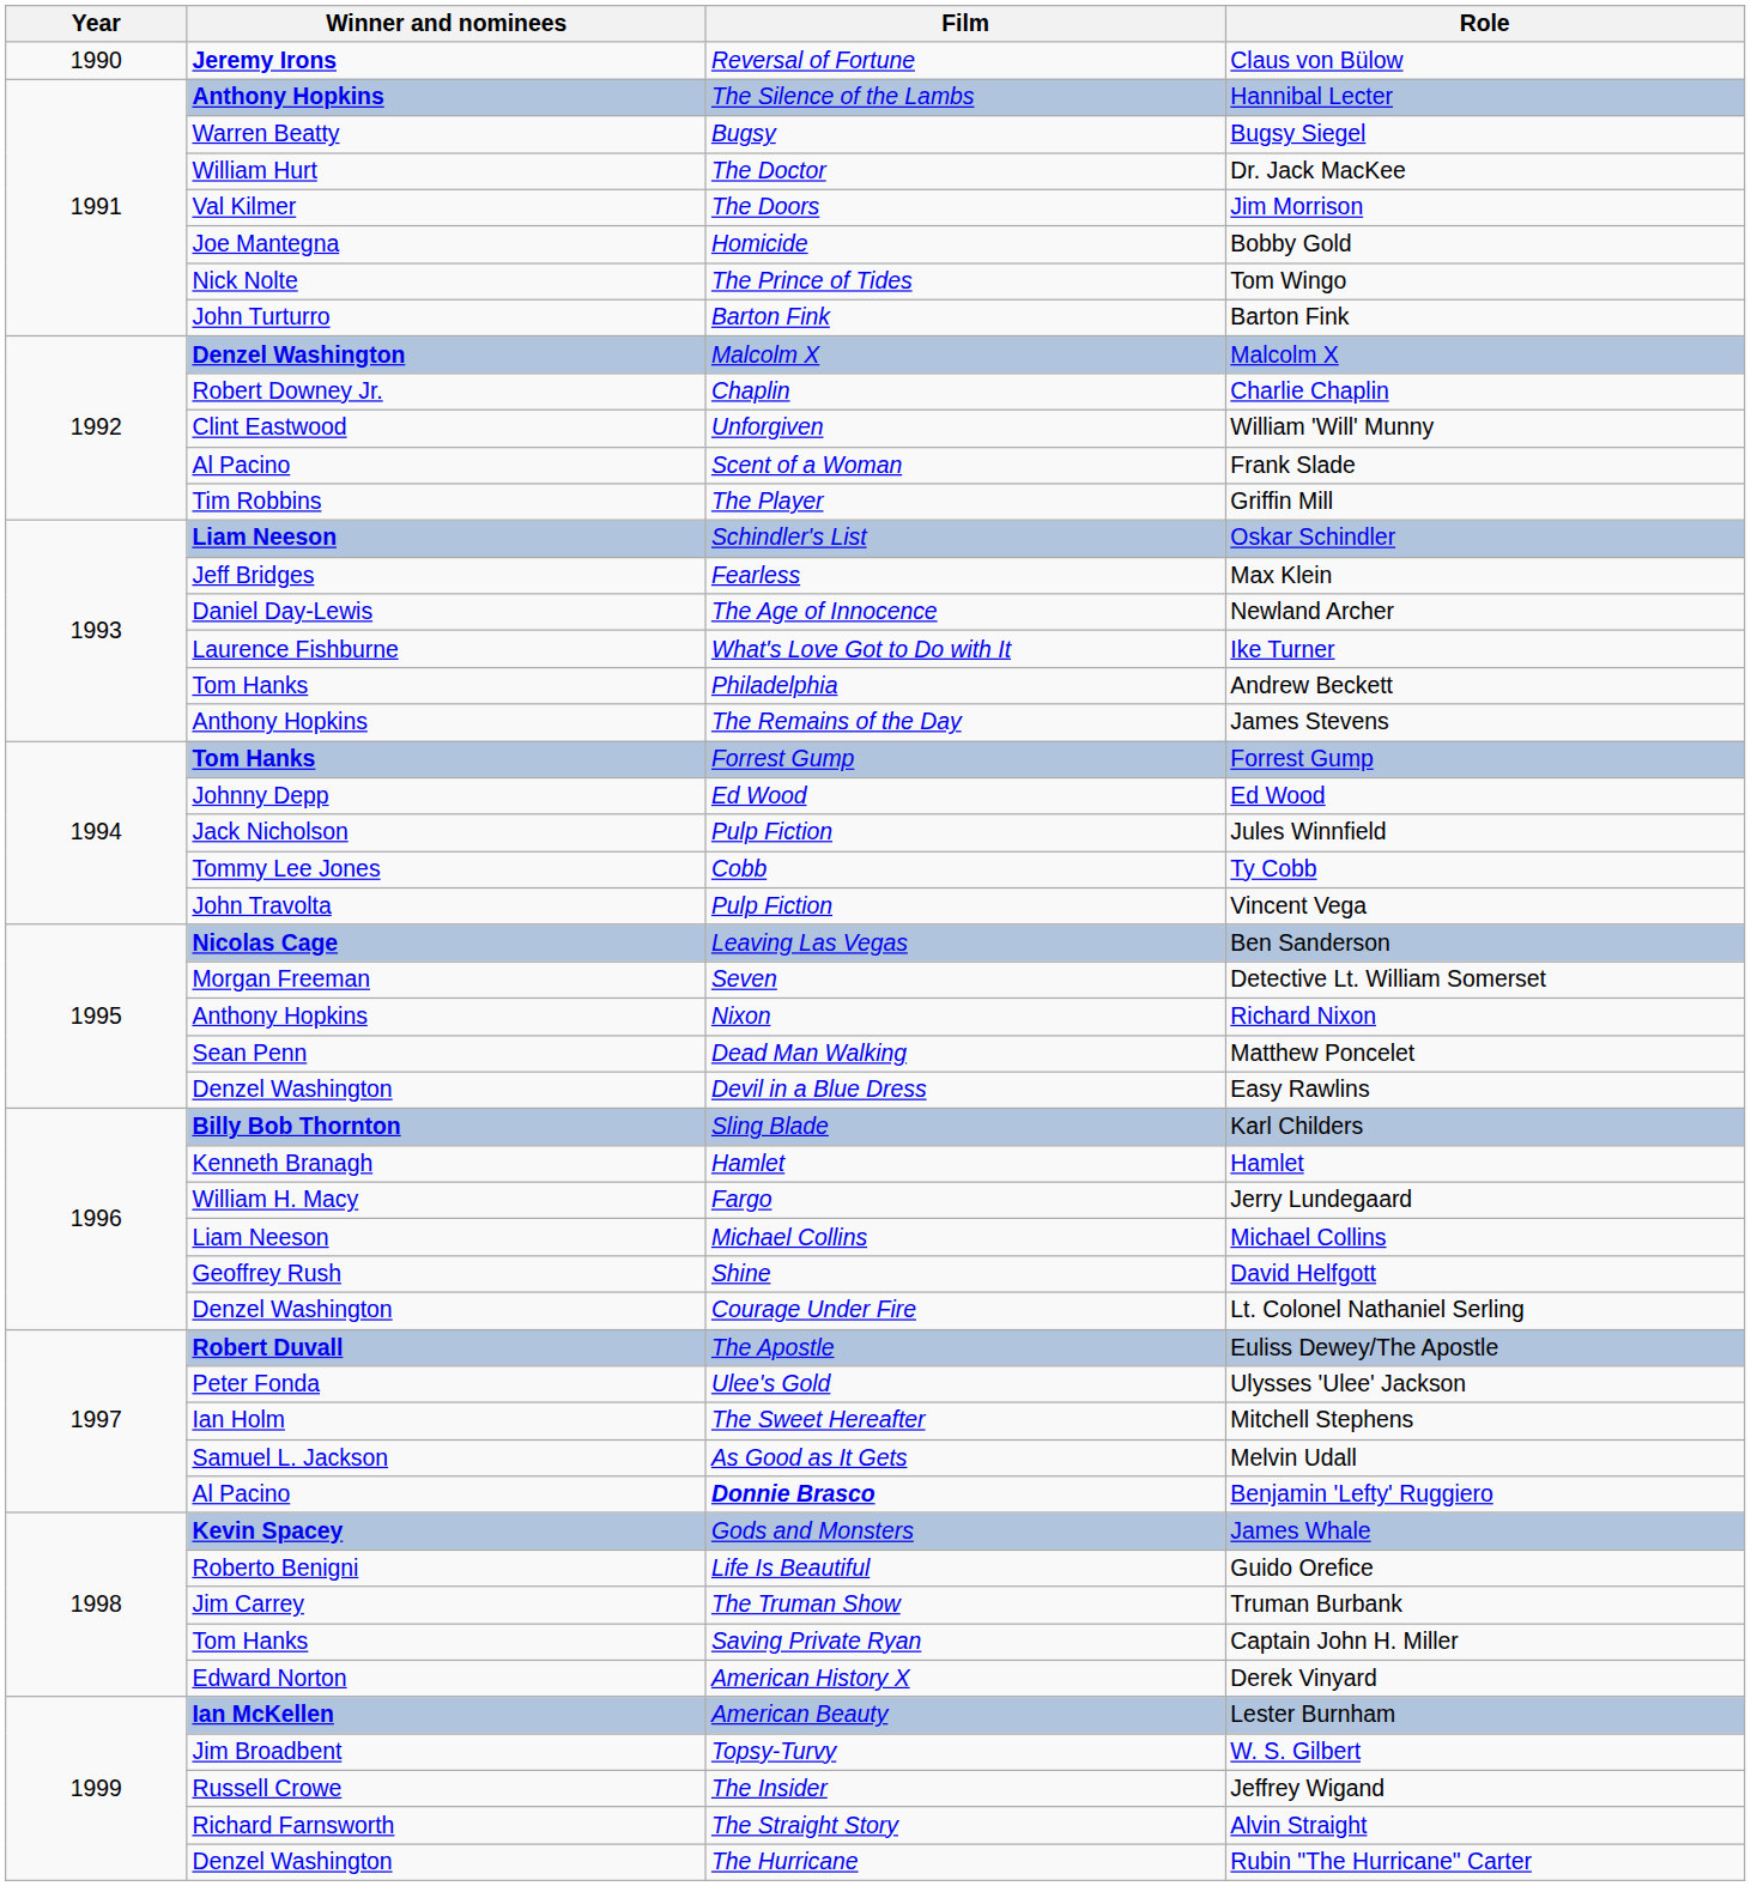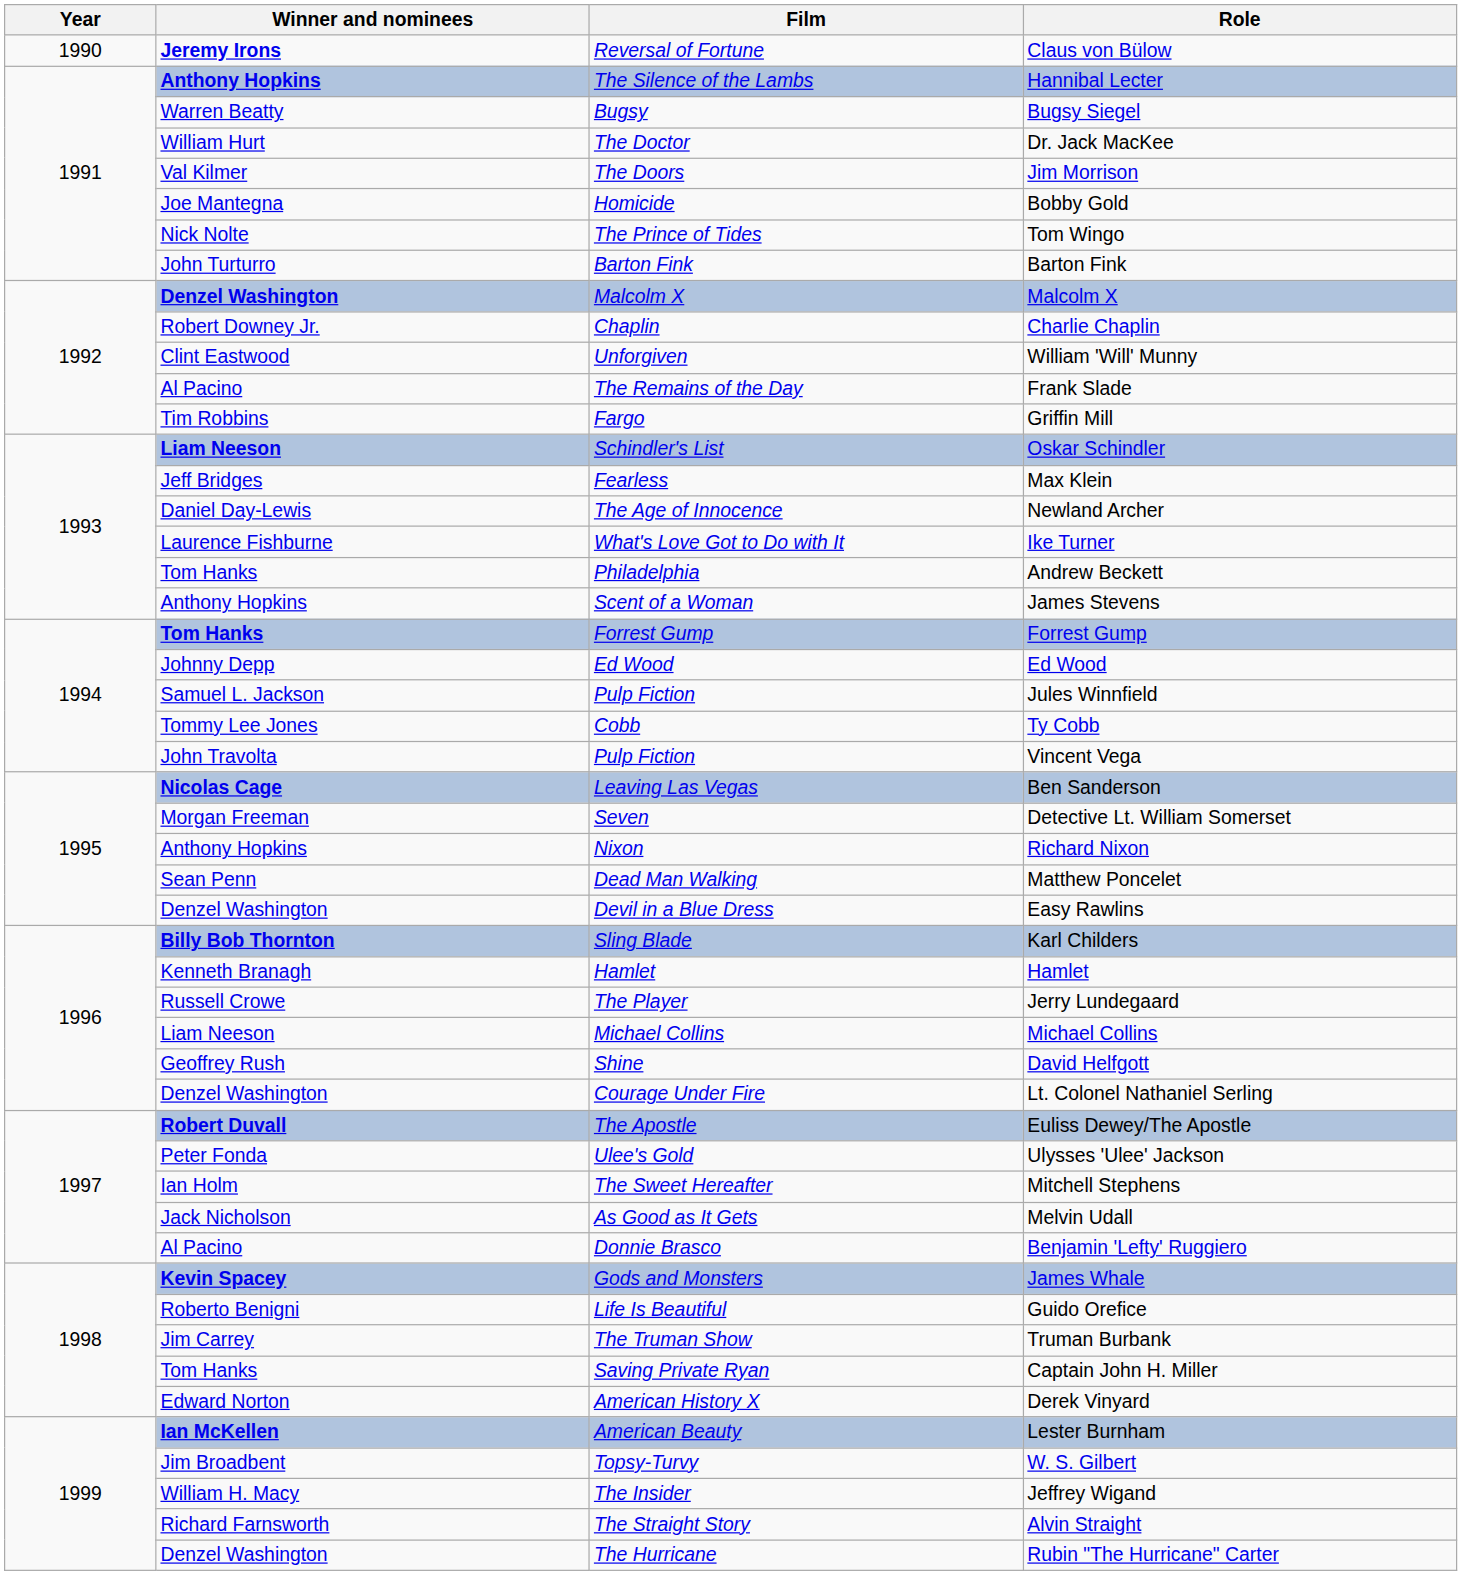 <table class="wikitable" width="95%" cellpadding="5">
 <tr>
 <th width="100"><strong>Year</strong></th>
 <th width="300"><strong>Winner and nominees</strong></th>
 <th width="300"><strong>Film</strong></th>
 <th width="300"><strong>Role</strong></th>
 </tr>
 <tr>
 <td style="text-align:center;">1990</td>
 <td><strong><a href='#'>Jeremy Irons</a></strong></td>
 <td><em><a href='#'>Reversal of Fortune</a></em></td>
 <td><a href='#'>Claus von Bülow</a></td>
 </tr>
 <tr>
 <td rowspan="7" style="text-align:center;">1991</td>
 <td style="background:#B0C4DE;"><strong><a href='#'>Anthony Hopkins</a></strong></td>
 <td style="background:#B0C4DE;"><em><a href='#'>The Silence of the Lambs</a></em></td>
 <td style="background:#B0C4DE;"><a href='#'>Hannibal Lecter</a></td>
 </tr>
 <tr>
 <td><a href='#'>Warren Beatty</a></td>
 <td><em><a href='#'>Bugsy</a></em></td>
 <td><a href='#'>Bugsy Siegel</a></td>
 </tr>
 <tr>
 <td><a href='#'>William Hurt</a></td>
 <td><em><a href='#'>The Doctor</a></em></td>
 <td>Dr. Jack MacKee</td>
 </tr>
 <tr>
 <td><a href='#'>Val Kilmer</a></td>
 <td><em><a href='#'>The Doors</a></em></td>
 <td><a href='#'>Jim Morrison</a></td>
 </tr>
 <tr>
 <td><a href='#'>Joe Mantegna</a></td>
 <td><em><a href='#'>Homicide</a></em></td>
 <td>Bobby Gold</td>
 </tr>
 <tr>
 <td><a href='#'>Nick Nolte</a></td>
 <td><em><a href='#'>The Prince of Tides</a></em></td>
 <td>Tom Wingo</td>
 </tr>
 <tr>
 <td><a href='#'>John Turturro</a></td>
 <td><em><a href='#'>Barton Fink</a></em></td>
 <td>Barton Fink</td>
 </tr>
 <tr>
 <td rowspan="5" style="text-align:center;">1992</td>
 <td style="background:#B0C4DE;"><strong><a href='#'>Denzel Washington</a></strong></td>
 <td style="background:#B0C4DE;"><em><a href='#'>Malcolm X</a></em></td>
 <td style="background:#B0C4DE;"><a href='#'>Malcolm X</a></td>
 </tr>
 <tr>
 <td><a href='#'>Robert Downey Jr.</a></td>
 <td><em><a href='#'>Chaplin</a></em></td>
 <td><a href='#'>Charlie Chaplin</a></td>
 </tr>
 <tr>
 <td><a href='#'>Clint Eastwood</a></td>
 <td><em><a href='#'>Unforgiven</a></em></td>
 <td>William 'Will' Munny</td>
 </tr>
 <tr>
 <td><a href='#'>Al Pacino</a></td>
-<td><em><a href='#'>Scent of a Woman</a></em></td>
+<td><em><a href='#'>The Remains of the Day</a></em></td>
 <td>Frank Slade</td>
 </tr>
 <tr>
 <td><a href='#'>Tim Robbins</a></td>
-<td><em><a href='#'>The Player</a></em></td>
+<td><em><a href='#'>Fargo</a></em></td>
 <td>Griffin Mill</td>
 </tr>
 <tr>
 <td rowspan="6" style="text-align:center;">1993</td>
 <td style="background:#B0C4DE;"><strong><a href='#'>Liam Neeson</a></strong></td>
 <td style="background:#B0C4DE;"><em><a href='#'>Schindler's List</a></em></td>
 <td style="background:#B0C4DE;"><a href='#'>Oskar Schindler</a></td>
 </tr>
 <tr>
 <td><a href='#'>Jeff Bridges</a></td>
 <td><em><a href='#'>Fearless</a></em></td>
 <td>Max Klein</td>
 </tr>
 <tr>
 <td><a href='#'>Daniel Day-Lewis</a></td>
 <td><em><a href='#'>The Age of Innocence</a></em></td>
 <td>Newland Archer</td>
 </tr>
 <tr>
 <td><a href='#'>Laurence Fishburne</a></td>
 <td><em><a href='#'>What's Love Got to Do with It</a></em></td>
 <td><a href='#'>Ike Turner</a></td>
 </tr>
 <tr>
 <td><a href='#'>Tom Hanks</a></td>
 <td><em><a href='#'>Philadelphia</a></em></td>
 <td>Andrew Beckett</td>
 </tr>
 <tr>
 <td><a href='#'>Anthony Hopkins</a></td>
-<td><em><a href='#'>The Remains of the Day</a></em></td>
+<td><em><a href='#'>Scent of a Woman</a></em></td>
 <td>James Stevens</td>
 </tr>
 <tr>
 <td rowspan="5" style="text-align:center;">1994</td>
 <td style="background:#B0C4DE;"><strong><a href='#'>Tom Hanks</a></strong></td>
 <td style="background:#B0C4DE;"><em><a href='#'>Forrest Gump</a></em></td>
 <td style="background:#B0C4DE;"><a href='#'>Forrest Gump</a></td>
 </tr>
 <tr>
 <td><a href='#'>Johnny Depp</a></td>
 <td><em><a href='#'>Ed Wood</a></em></td>
 <td><a href='#'>Ed Wood</a></td>
 </tr>
 <tr>
-<td><a href='#'>Jack Nicholson</a></td>
+<td><a href='#'>Samuel L. Jackson</a></td>
 <td><em><a href='#'>Pulp Fiction</a></em></td>
 <td>Jules Winnfield</td>
 </tr>
 <tr>
 <td><a href='#'>Tommy Lee Jones</a></td>
 <td><em><a href='#'>Cobb</a></em></td>
 <td><a href='#'>Ty Cobb</a></td>
 </tr>
 <tr>
 <td><a href='#'>John Travolta</a></td>
 <td><em><a href='#'>Pulp Fiction</a></em></td>
 <td>Vincent Vega</td>
 </tr>
 <tr>
 <td rowspan="5" style="text-align:center;">1995</td>
 <td style="background:#B0C4DE;"><strong><a href='#'>Nicolas Cage</a></strong></td>
 <td style="background:#B0C4DE;"><em><a href='#'>Leaving Las Vegas</a></em></td>
 <td style="background:#B0C4DE;">Ben Sanderson</td>
 </tr>
 <tr>
 <td><a href='#'>Morgan Freeman</a></td>
 <td><em><a href='#'>Seven</a></em></td>
 <td>Detective Lt. William Somerset</td>
 </tr>
 <tr>
 <td><a href='#'>Anthony Hopkins</a></td>
 <td><em><a href='#'>Nixon</a></em></td>
 <td><a href='#'>Richard Nixon</a></td>
 </tr>
 <tr>
 <td><a href='#'>Sean Penn</a></td>
 <td><em><a href='#'>Dead Man Walking</a></em></td>
 <td>Matthew Poncelet</td>
 </tr>
 <tr>
 <td><a href='#'>Denzel Washington</a></td>
 <td><em><a href='#'>Devil in a Blue Dress</a></em></td>
 <td>Easy Rawlins</td>
 </tr>
 <tr>
 <td rowspan="6" style="text-align:center;">1996</td>
 <td style="background:#B0C4DE;"><strong><a href='#'>Billy Bob Thornton</a></strong></td>
 <td style="background:#B0C4DE;"><em><a href='#'>Sling Blade</a></em></td>
 <td style="background:#B0C4DE;">Karl Childers</td>
 </tr>
 <tr>
 <td><a href='#'>Kenneth Branagh</a></td>
 <td><em><a href='#'>Hamlet</a></em></td>
 <td><a href='#'>Hamlet</a></td>
 </tr>
 <tr>
-<td><a href='#'>William H. Macy</a></td>
-<td><em><a href='#'>Fargo</a></em></td>
+<td><a href='#'>Russell Crowe</a></td>
+<td><em><a href='#'>The Player</a></em></td>
 <td>Jerry Lundegaard</td>
 </tr>
 <tr>
 <td><a href='#'>Liam Neeson</a></td>
 <td><em><a href='#'>Michael Collins</a></em></td>
 <td><a href='#'>Michael Collins</a></td>
 </tr>
 <tr>
 <td><a href='#'>Geoffrey Rush</a></td>
 <td><em><a href='#'>Shine</a></em></td>
 <td><a href='#'>David Helfgott</a></td>
 </tr>
 <tr>
 <td><a href='#'>Denzel Washington</a></td>
 <td><em><a href='#'>Courage Under Fire</a></em></td>
 <td>Lt. Colonel Nathaniel Serling</td>
 </tr>
 <tr>
 <td rowspan="5" style="text-align:center;">1997</td>
 <td style="background:#B0C4DE;"><strong><a href='#'>Robert Duvall</a></strong></td>
 <td style="background:#B0C4DE;"><em><a href='#'>The Apostle</a></em></td>
 <td style="background:#B0C4DE;">Euliss Dewey/The Apostle</td>
 </tr>
 <tr>
 <td><a href='#'>Peter Fonda</a></td>
 <td><em><a href='#'>Ulee's Gold</a></em></td>
 <td>Ulysses 'Ulee' Jackson</td>
 </tr>
 <tr>
 <td><a href='#'>Ian Holm</a></td>
 <td><em><a href='#'>The Sweet Hereafter</a></em></td>
 <td>Mitchell Stephens</td>
 </tr>
 <tr>
-<td><a href='#'>Samuel L. Jackson</a></td>
+<td><a href='#'>Jack Nicholson</a></td>
 <td><em><a href='#'>As Good as It Gets</a></em></td>
 <td>Melvin Udall</td>
 </tr>
 <tr>
 <td><a href='#'>Al Pacino</a></td>
-<td><strong><em><a href='#'>Donnie Brasco</a></em></strong></td>
+<td><em><a href='#'>Donnie Brasco</a></em></td>
 <td><a href='#'>Benjamin 'Lefty' Ruggiero</a></td>
 </tr>
 <tr>
 <td rowspan="5" style="text-align:center;">1998</td>
 <td style="background:#B0C4DE;"><strong><a href='#'>Kevin Spacey</a></strong></td>
 <td style="background:#B0C4DE;"><em><a href='#'>Gods and Monsters</a></em></td>
 <td style="background:#B0C4DE;"><a href='#'>James Whale</a></td>
 </tr>
 <tr>
 <td><a href='#'>Roberto Benigni</a></td>
 <td><em><a href='#'>Life Is Beautiful</a></em></td>
 <td>Guido Orefice</td>
 </tr>
 <tr>
 <td><a href='#'>Jim Carrey</a></td>
 <td><em><a href='#'>The Truman Show</a></em></td>
 <td>Truman Burbank</td>
 </tr>
 <tr>
 <td><a href='#'>Tom Hanks</a></td>
 <td><em><a href='#'>Saving Private Ryan</a></em></td>
 <td>Captain John H. Miller</td>
 </tr>
 <tr>
 <td><a href='#'>Edward Norton</a></td>
 <td><em><a href='#'>American History X</a></em></td>
 <td>Derek Vinyard</td>
 </tr>
 <tr>
 <td rowspan="5" style="text-align:center;">1999</td>
 <td style="background:#B0C4DE;"><strong><a href='#'>Ian McKellen</a></strong></td>
 <td style="background:#B0C4DE;"><em><a href='#'>American Beauty</a></em></td>
 <td style="background:#B0C4DE;">Lester Burnham</td>
 </tr>
 <tr>
 <td><a href='#'>Jim Broadbent</a></td>
 <td><em><a href='#'>Topsy-Turvy</a></em></td>
 <td><a href='#'>W. S. Gilbert</a></td>
 </tr>
 <tr>
-<td><a href='#'>Russell Crowe</a></td>
+<td><a href='#'>William H. Macy</a></td>
 <td><em><a href='#'>The Insider</a></em></td>
 <td>Jeffrey Wigand</td>
 </tr>
 <tr>
 <td><a href='#'>Richard Farnsworth</a></td>
 <td><em><a href='#'>The Straight Story</a></em></td>
 <td><a href='#'>Alvin Straight</a></td>
 </tr>
 <tr>
 <td><a href='#'>Denzel Washington</a></td>
 <td><em><a href='#'>The Hurricane</a></em></td>
 <td><a href='#'>Rubin "The Hurricane" Carter</a></td>
 </tr>
 </table>
